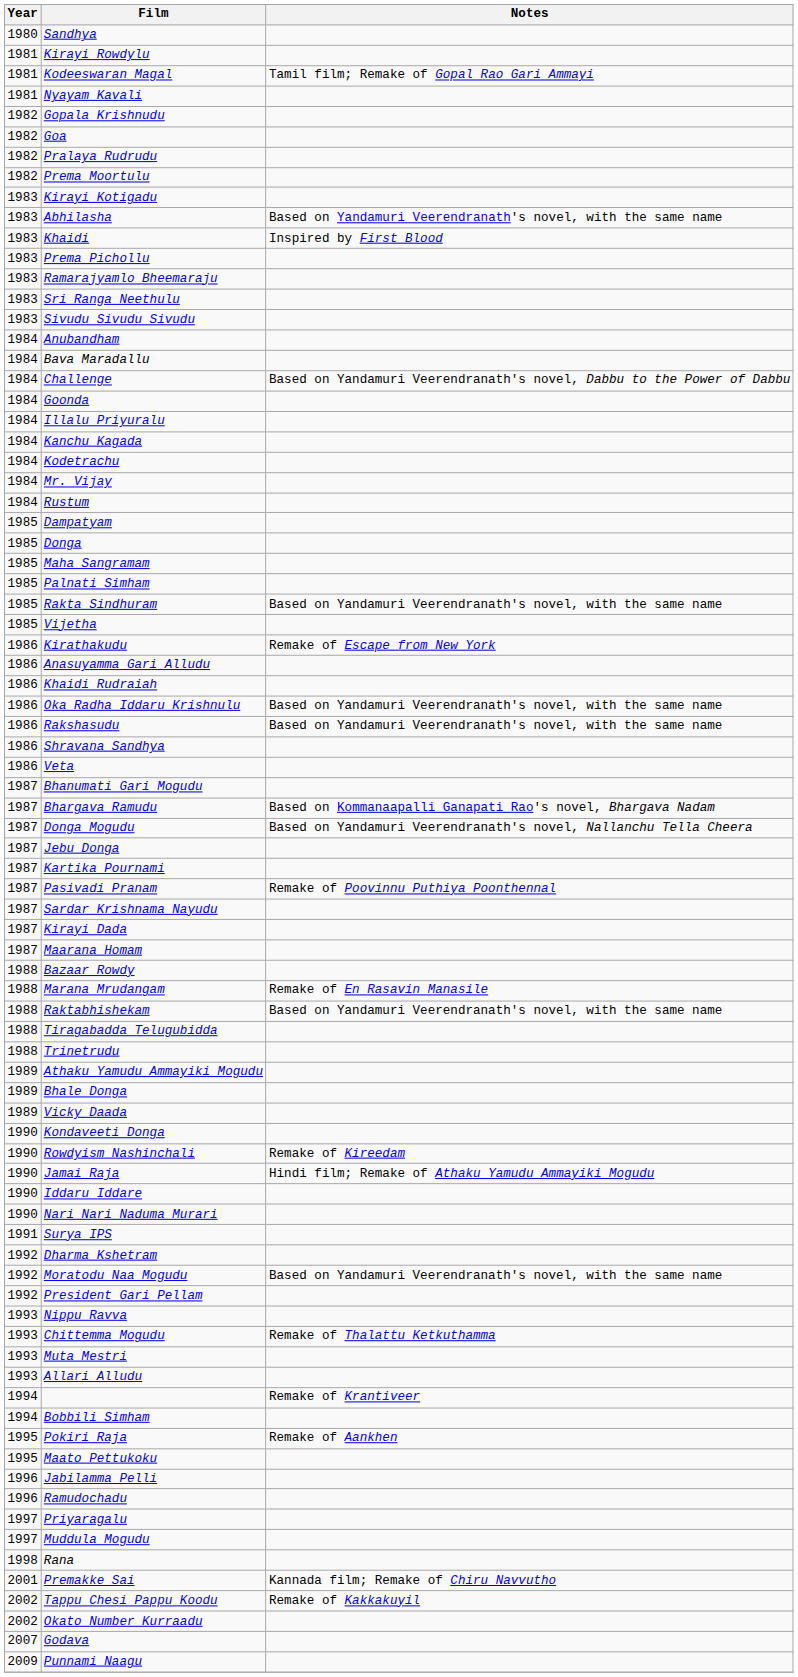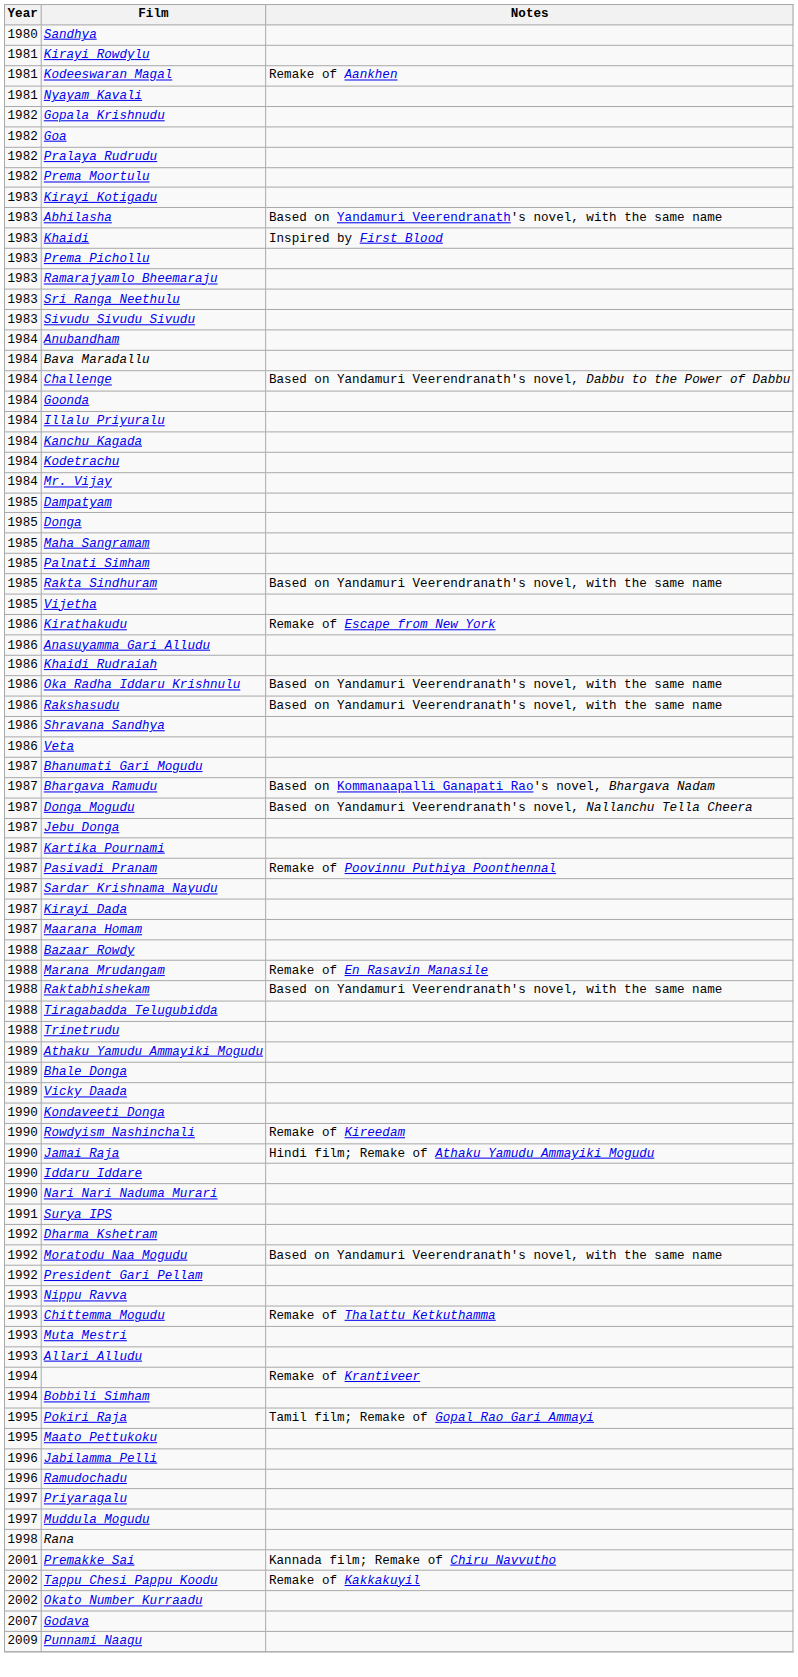 <table class="wikitable sortable" style="font-size: 95%;">
 <tr style="background:#ccc; text-align:center;">
 <th>Year</th>
 <th>Film</th>
 <th>Notes</th>
 </tr>
 <tr>
 <td>1980</td>
 <td><em><a href='#'>Sandhya</a></em></td>
 <td></td>
 </tr>
 <tr>
 <td>1981</td>
 <td><em><a href='#'>Kirayi Rowdylu</a></em></td>
 <td></td>
 </tr>
 <tr>
 <td>1981</td>
 <td><em><a href='#'>Kodeeswaran Magal</a></em></td>
-<td>Tamil film; Remake of <em><a href='#'>Gopal Rao Gari Ammayi</a></em></td>
+<td>Remake of <em><a href='#'>Aankhen</a></em></td>
 </tr>
 <tr>
 <td>1981</td>
 <td><em><a href='#'>Nyayam Kavali</a></em></td>
 <td></td>
 </tr>
 <tr>
 <td>1982</td>
 <td><em><a href='#'>Gopala Krishnudu</a></em></td>
 <td></td>
 </tr>
 <tr>
 <td>1982</td>
 <td><em><a href='#'>Goa</a></em></td>
 <td></td>
 </tr>
 <tr>
 <td>1982</td>
 <td><em><a href='#'>Pralaya Rudrudu</a></em></td>
 <td></td>
 </tr>
 <tr>
 <td>1982</td>
 <td><em><a href='#'>Prema Moortulu</a></em></td>
 <td></td>
 </tr>
 <tr>
 <td>1983</td>
 <td><em><a href='#'>Kirayi Kotigadu</a></em></td>
 <td></td>
 </tr>
 <tr>
 <td>1983</td>
 <td><em><a href='#'>Abhilasha</a></em></td>
 <td>Based on <a href='#'>Yandamuri Veerendranath</a>'s novel, with the same name</td>
 </tr>
 <tr>
 <td>1983</td>
 <td><em><a href='#'>Khaidi</a></em></td>
 <td>Inspired by <em><a href='#'>First Blood</a></em></td>
 </tr>
 <tr>
 <td>1983</td>
 <td><em><a href='#'>Prema Pichollu</a></em></td>
 <td></td>
 </tr>
 <tr>
 <td>1983</td>
 <td><em><a href='#'>Ramarajyamlo Bheemaraju</a></em></td>
 <td></td>
 </tr>
 <tr>
 <td>1983</td>
 <td><em><a href='#'>Sri Ranga Neethulu</a></em></td>
 <td></td>
 </tr>
 <tr>
 <td>1983</td>
 <td><em><a href='#'>Sivudu Sivudu Sivudu</a></em></td>
 <td></td>
 </tr>
 <tr>
 <td>1984</td>
 <td><em><a href='#'>Anubandham</a></em></td>
 <td></td>
 </tr>
 <tr>
 <td>1984</td>
 <td><em>Bava Maradallu</em></td>
 <td></td>
 </tr>
 <tr>
 <td>1984</td>
 <td><em><a href='#'>Challenge</a></em></td>
 <td>Based on Yandamuri Veerendranath's novel, <em>Dabbu to the Power of Dabbu</em></td>
 </tr>
 <tr>
 <td>1984</td>
 <td><em><a href='#'>Goonda</a></em></td>
 <td></td>
 </tr>
 <tr>
 <td>1984</td>
 <td><em><a href='#'>Illalu Priyuralu</a></em></td>
 <td></td>
 </tr>
 <tr>
 <td>1984</td>
 <td><em><a href='#'>Kanchu Kagada</a></em></td>
 <td></td>
 </tr>
 <tr>
 <td>1984</td>
 <td><em><a href='#'>Kodetrachu</a></em></td>
 <td></td>
 </tr>
 <tr>
 <td>1984</td>
 <td><em><a href='#'>Mr. Vijay</a></em></td>
-<td></td>
-</tr>
-<tr>
-<td>1984</td>
-<td><em><a href='#'>Rustum</a></em></td>
 <td></td>
 </tr>
 <tr>
 <td>1985</td>
 <td><em><a href='#'>Dampatyam</a></em></td>
 <td></td>
 </tr>
 <tr>
 <td>1985</td>
 <td><em><a href='#'>Donga</a></em></td>
 <td></td>
 </tr>
 <tr>
 <td>1985</td>
 <td><em><a href='#'>Maha Sangramam</a></em></td>
 <td></td>
 </tr>
 <tr>
 <td>1985</td>
 <td><em><a href='#'>Palnati Simham</a></em></td>
 <td></td>
 </tr>
 <tr>
 <td>1985</td>
 <td><em><a href='#'>Rakta Sindhuram</a></em></td>
 <td>Based on Yandamuri Veerendranath's novel, with the same name</td>
 </tr>
 <tr>
 <td>1985</td>
 <td><em><a href='#'>Vijetha</a></em></td>
 <td></td>
 </tr>
 <tr>
 <td>1986</td>
 <td><em><a href='#'>Kirathakudu</a></em></td>
 <td>Remake of <em><a href='#'>Escape from New York</a></em></td>
 </tr>
 <tr>
 <td>1986</td>
 <td><em><a href='#'>Anasuyamma Gari Alludu</a></em></td>
 <td></td>
 </tr>
 <tr>
 <td>1986</td>
 <td><em><a href='#'>Khaidi Rudraiah</a></em></td>
 <td></td>
 </tr>
 <tr>
 <td>1986</td>
 <td><em><a href='#'>Oka Radha Iddaru Krishnulu</a></em></td>
 <td>Based on Yandamuri Veerendranath's novel, with the same name</td>
 </tr>
 <tr>
 <td>1986</td>
 <td><em><a href='#'>Rakshasudu</a></em></td>
 <td>Based on Yandamuri Veerendranath's novel, with the same name</td>
 </tr>
 <tr>
 <td>1986</td>
 <td><em><a href='#'>Shravana Sandhya</a></em></td>
 <td></td>
 </tr>
 <tr>
 <td>1986</td>
 <td><em><a href='#'>Veta</a></em></td>
 <td></td>
 </tr>
 <tr>
 <td>1987</td>
 <td><em><a href='#'>Bhanumati Gari Mogudu</a></em></td>
 <td></td>
 </tr>
 <tr>
 <td>1987</td>
 <td><em><a href='#'>Bhargava Ramudu</a></em></td>
 <td>Based on <a href='#'>Kommanaapalli Ganapati Rao</a>'s novel, <em>Bhargava Nadam</em></td>
 </tr>
 <tr>
 <td>1987</td>
 <td><em><a href='#'>Donga Mogudu</a></em></td>
 <td>Based on Yandamuri Veerendranath's novel, <em>Nallanchu Tella Cheera</em></td>
 </tr>
 <tr>
 <td>1987</td>
 <td><em><a href='#'>Jebu Donga</a></em></td>
 <td></td>
 </tr>
 <tr>
 <td>1987</td>
 <td><em><a href='#'>Kartika Pournami</a></em></td>
 <td></td>
 </tr>
 <tr>
 <td>1987</td>
 <td><em><a href='#'>Pasivadi Pranam</a></em></td>
 <td>Remake of <em><a href='#'>Poovinnu Puthiya Poonthennal</a></em></td>
 </tr>
 <tr>
 <td>1987</td>
 <td><em><a href='#'>Sardar Krishnama Nayudu</a></em></td>
 <td></td>
 </tr>
 <tr>
 <td>1987</td>
 <td><em><a href='#'>Kirayi Dada</a></em></td>
 <td></td>
 </tr>
 <tr>
 <td>1987</td>
 <td><em><a href='#'>Maarana Homam</a></em></td>
 <td></td>
 </tr>
 <tr>
 <td>1988</td>
 <td><em><a href='#'>Bazaar Rowdy</a></em></td>
 <td></td>
 </tr>
 <tr>
 <td>1988</td>
 <td><em><a href='#'>Marana Mrudangam</a></em></td>
 <td>Remake of <em><a href='#'>En Rasavin Manasile</a></em></td>
 </tr>
 <tr>
 <td>1988</td>
 <td><em><a href='#'>Raktabhishekam</a></em></td>
 <td>Based on Yandamuri Veerendranath's novel, with the same name</td>
 </tr>
 <tr>
 <td>1988</td>
 <td><em><a href='#'>Tiragabadda Telugubidda</a></em></td>
 <td></td>
 </tr>
 <tr>
 <td>1988</td>
 <td><em><a href='#'>Trinetrudu</a></em></td>
 <td></td>
 </tr>
 <tr>
 <td>1989</td>
 <td><em><a href='#'>Athaku Yamudu Ammayiki Mogudu</a></em></td>
 <td></td>
 </tr>
 <tr>
 <td>1989</td>
 <td><em><a href='#'>Bhale Donga</a></em></td>
 <td></td>
 </tr>
 <tr>
 <td>1989</td>
 <td><em><a href='#'>Vicky Daada</a></em></td>
 <td></td>
 </tr>
 <tr>
 <td>1990</td>
 <td><em><a href='#'>Kondaveeti Donga</a></em></td>
 <td></td>
 </tr>
 <tr>
 <td>1990</td>
 <td><em><a href='#'>Rowdyism Nashinchali</a></em></td>
 <td>Remake of <em><a href='#'>Kireedam</a></em></td>
 </tr>
 <tr>
 <td>1990</td>
 <td><em><a href='#'>Jamai Raja</a></em></td>
 <td>Hindi film; Remake of <em><a href='#'>Athaku Yamudu Ammayiki Mogudu</a></em></td>
 </tr>
 <tr>
 <td>1990</td>
 <td><em><a href='#'>Iddaru Iddare</a></em></td>
 <td></td>
 </tr>
 <tr>
 <td>1990</td>
 <td><em><a href='#'>Nari Nari Naduma Murari</a></em></td>
 <td></td>
 </tr>
 <tr>
 <td>1991</td>
 <td><em><a href='#'>Surya IPS</a></em></td>
 <td></td>
 </tr>
 <tr>
 <td>1992</td>
 <td><em><a href='#'>Dharma Kshetram</a></em></td>
 <td></td>
 </tr>
 <tr>
 <td>1992</td>
 <td><em><a href='#'>Moratodu Naa Mogudu</a></em></td>
 <td>Based on Yandamuri Veerendranath's novel, with the same name</td>
 </tr>
 <tr>
 <td>1992</td>
 <td><em><a href='#'>President Gari Pellam</a></em></td>
 <td></td>
 </tr>
 <tr>
 <td>1993</td>
 <td><em><a href='#'>Nippu Ravva</a></em></td>
 <td></td>
 </tr>
 <tr>
 <td>1993</td>
 <td><em><a href='#'>Chittemma Mogudu</a></em></td>
 <td>Remake of <em><a href='#'>Thalattu Ketkuthamma</a></em></td>
 </tr>
 <tr>
 <td>1993</td>
 <td><em><a href='#'>Muta Mestri</a></em></td>
 <td></td>
 </tr>
 <tr>
 <td>1993</td>
 <td><em><a href='#'>Allari Alludu</a></em></td>
 <td></td>
 </tr>
 <tr>
 <td>1994</td>
 <td></td>
 <td>Remake of <em><a href='#'>Krantiveer</a></em></td>
 </tr>
 <tr>
 <td>1994</td>
 <td><em><a href='#'>Bobbili Simham</a></em></td>
 <td></td>
 </tr>
 <tr>
 <td>1995</td>
 <td><em><a href='#'>Pokiri Raja</a></em></td>
-<td>Remake of <em><a href='#'>Aankhen</a></em></td>
+<td>Tamil film; Remake of <em><a href='#'>Gopal Rao Gari Ammayi</a></em></td>
 </tr>
 <tr>
 <td>1995</td>
 <td><em><a href='#'>Maato Pettukoku</a></em></td>
 <td></td>
 </tr>
 <tr>
 <td>1996</td>
 <td><em><a href='#'>Jabilamma Pelli</a></em></td>
 <td></td>
 </tr>
 <tr>
 <td>1996</td>
 <td><em><a href='#'>Ramudochadu</a></em></td>
 <td></td>
 </tr>
 <tr>
 <td>1997</td>
 <td><em><a href='#'>Priyaragalu</a></em></td>
 <td></td>
 </tr>
 <tr>
 <td>1997</td>
 <td><em><a href='#'>Muddula Mogudu</a></em></td>
 <td></td>
 </tr>
 <tr>
 <td>1998</td>
 <td><em>Rana</em></td>
 <td></td>
 </tr>
 <tr>
 <td>2001</td>
 <td><em><a href='#'>Premakke Sai</a></em></td>
 <td>Kannada film; Remake of <em><a href='#'>Chiru Navvutho</a></em></td>
 </tr>
 <tr>
 <td>2002</td>
 <td><em><a href='#'>Tappu Chesi Pappu Koodu</a></em></td>
 <td>Remake of <em><a href='#'>Kakkakuyil</a></em></td>
 </tr>
 <tr>
 <td>2002</td>
 <td><em><a href='#'>Okato Number Kurraadu</a></em></td>
 <td></td>
 </tr>
 <tr>
 <td>2007</td>
 <td><em><a href='#'>Godava</a></em></td>
 <td></td>
 </tr>
 <tr>
 <td>2009</td>
 <td><em><a href='#'>Punnami Naagu</a></em></td>
 <td></td>
 </tr>
 <tr>
 </tr>
 </table>
